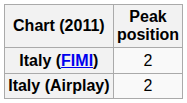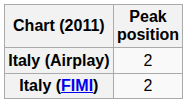 <table class="wikitable plainrowheaders" style="text-align:center">
 <tr>
 <th scope="col">Chart (2011)</th>
 <th scope="col">Peak<br>position</th>
 </tr>
 <tr>
+<th scope="row">Italy (Airplay)</th>
+<td>2</td>
+</tr>
+<tr>
 <th scope="row">Italy (<a href='#'>FIMI</a>)</th>
 <td>2</td>
 </tr>
-<tr>
-<th scope="row">Italy (Airplay)</th>
-<td>2</td>
-</tr>
 </table>
